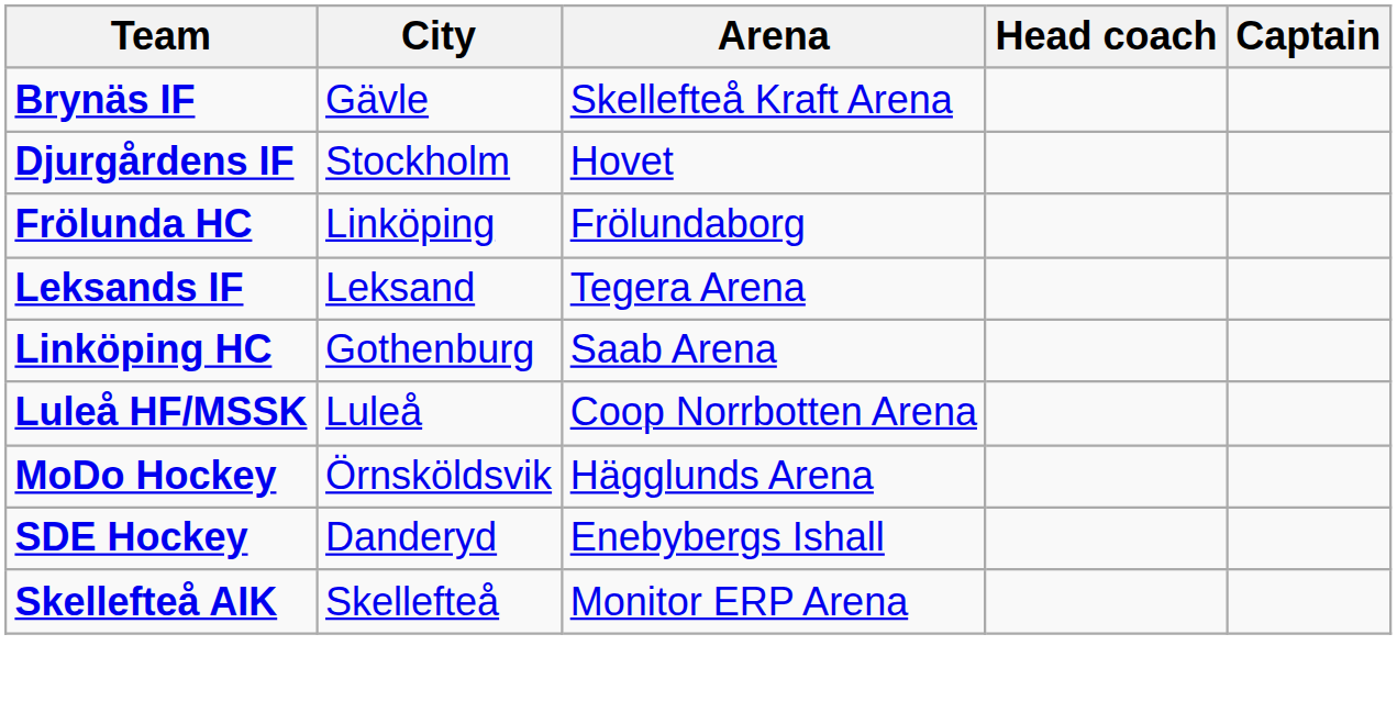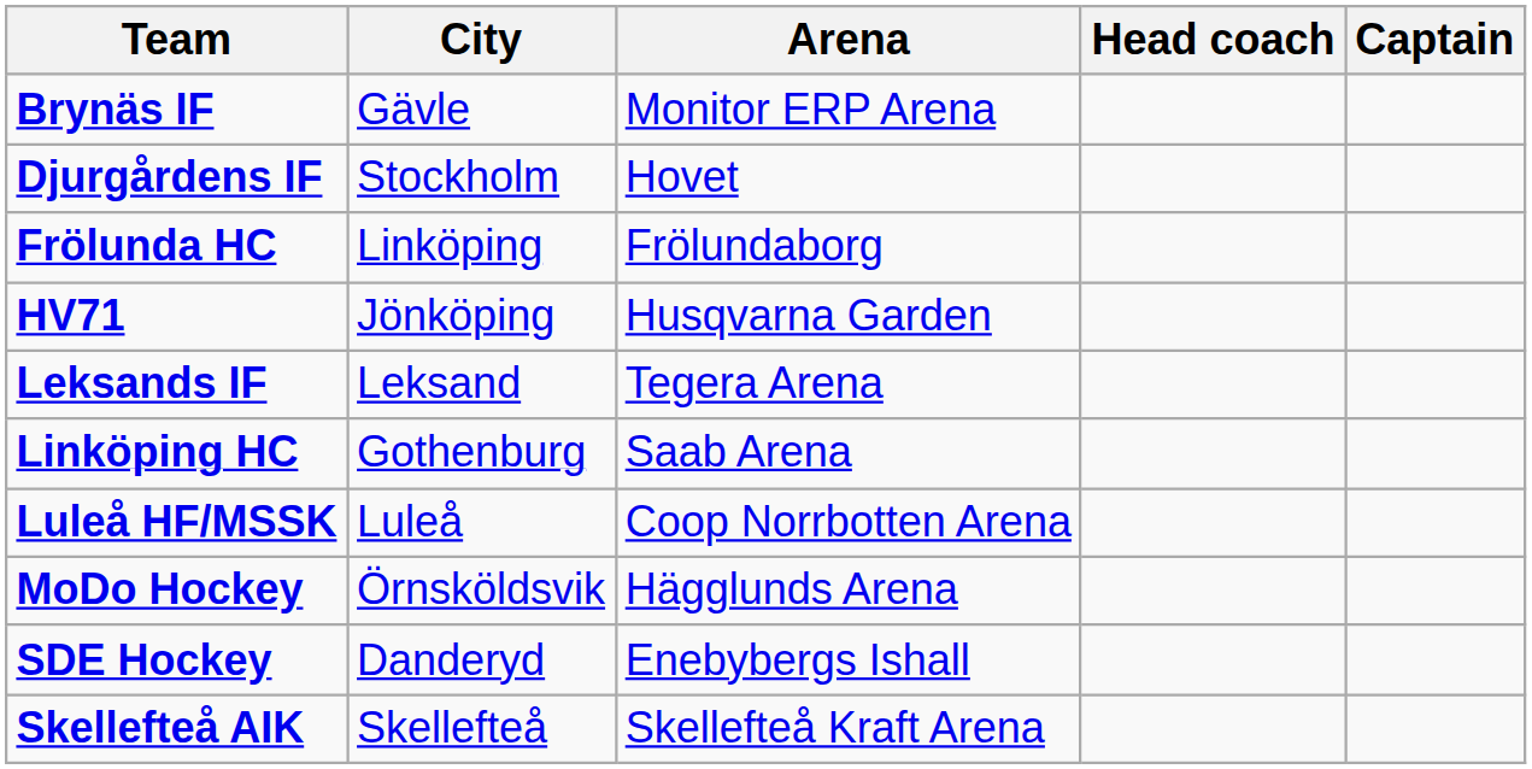 <table class="wikitable sortable">
 <tr>
 <th>Team</th>
 <th>City</th>
 <th>Arena</th>
 <th>Head coach</th>
 <th>Captain</th>
 </tr>
 <tr>
 <td><strong><a href='#'>Brynäs IF</a></strong></td>
 <td> <a href='#'>Gävle</a></td>
-<td><a href='#'>Skellefteå Kraft Arena</a></td>
+<td><a href='#'>Monitor ERP Arena</a></td>
 <td></td>
 <td></td>
 </tr>
 <tr>
 <td><strong><a href='#'>Djurgårdens IF</a></strong></td>
 <td> <a href='#'>Stockholm</a></td>
 <td><a href='#'>Hovet</a></td>
 <td></td>
 <td></td>
 </tr>
 <tr>
 <td><strong><a href='#'>Frölunda HC</a></strong></td>
 <td> <a href='#'>Linköping</a></td>
 <td><a href='#'>Frölundaborg</a></td>
+<td></td>
+<td></td>
+</tr>
+<tr>
+<td><strong><a href='#'>HV71</a></strong></td>
+<td> <a href='#'>Jönköping</a></td>
+<td><a href='#'>Husqvarna Garden</a></td>
 <td></td>
 <td></td>
 </tr>
 <tr>
 <td><strong><a href='#'>Leksands IF</a></strong></td>
 <td> <a href='#'>Leksand</a></td>
 <td><a href='#'>Tegera Arena</a></td>
 <td></td>
 <td></td>
 </tr>
 <tr>
 <td><strong><a href='#'>Linköping HC</a></strong></td>
 <td> <a href='#'>Gothenburg</a></td>
 <td><a href='#'>Saab Arena</a></td>
 <td></td>
 <td></td>
 </tr>
 <tr>
 <td><strong><a href='#'>Luleå HF/MSSK</a></strong></td>
 <td> <a href='#'>Luleå</a></td>
 <td><a href='#'>Coop Norrbotten Arena</a></td>
 <td></td>
 <td></td>
 </tr>
 <tr>
 <td><strong><a href='#'>MoDo Hockey</a></strong></td>
 <td> <a href='#'>Örnsköldsvik</a></td>
 <td><a href='#'>Hägglunds Arena</a></td>
 <td></td>
 <td></td>
 </tr>
 <tr>
 <td><strong><a href='#'>SDE Hockey</a></strong></td>
 <td> <a href='#'>Danderyd</a></td>
 <td><a href='#'>Enebybergs Ishall</a></td>
 <td></td>
 <td></td>
 </tr>
 <tr>
 <td><strong><a href='#'>Skellefteå AIK</a></strong></td>
 <td> <a href='#'>Skellefteå</a></td>
-<td><a href='#'>Monitor ERP Arena</a></td>
+<td><a href='#'>Skellefteå Kraft Arena</a></td>
 <td></td>
 <td></td>
 </tr>
 </table>
